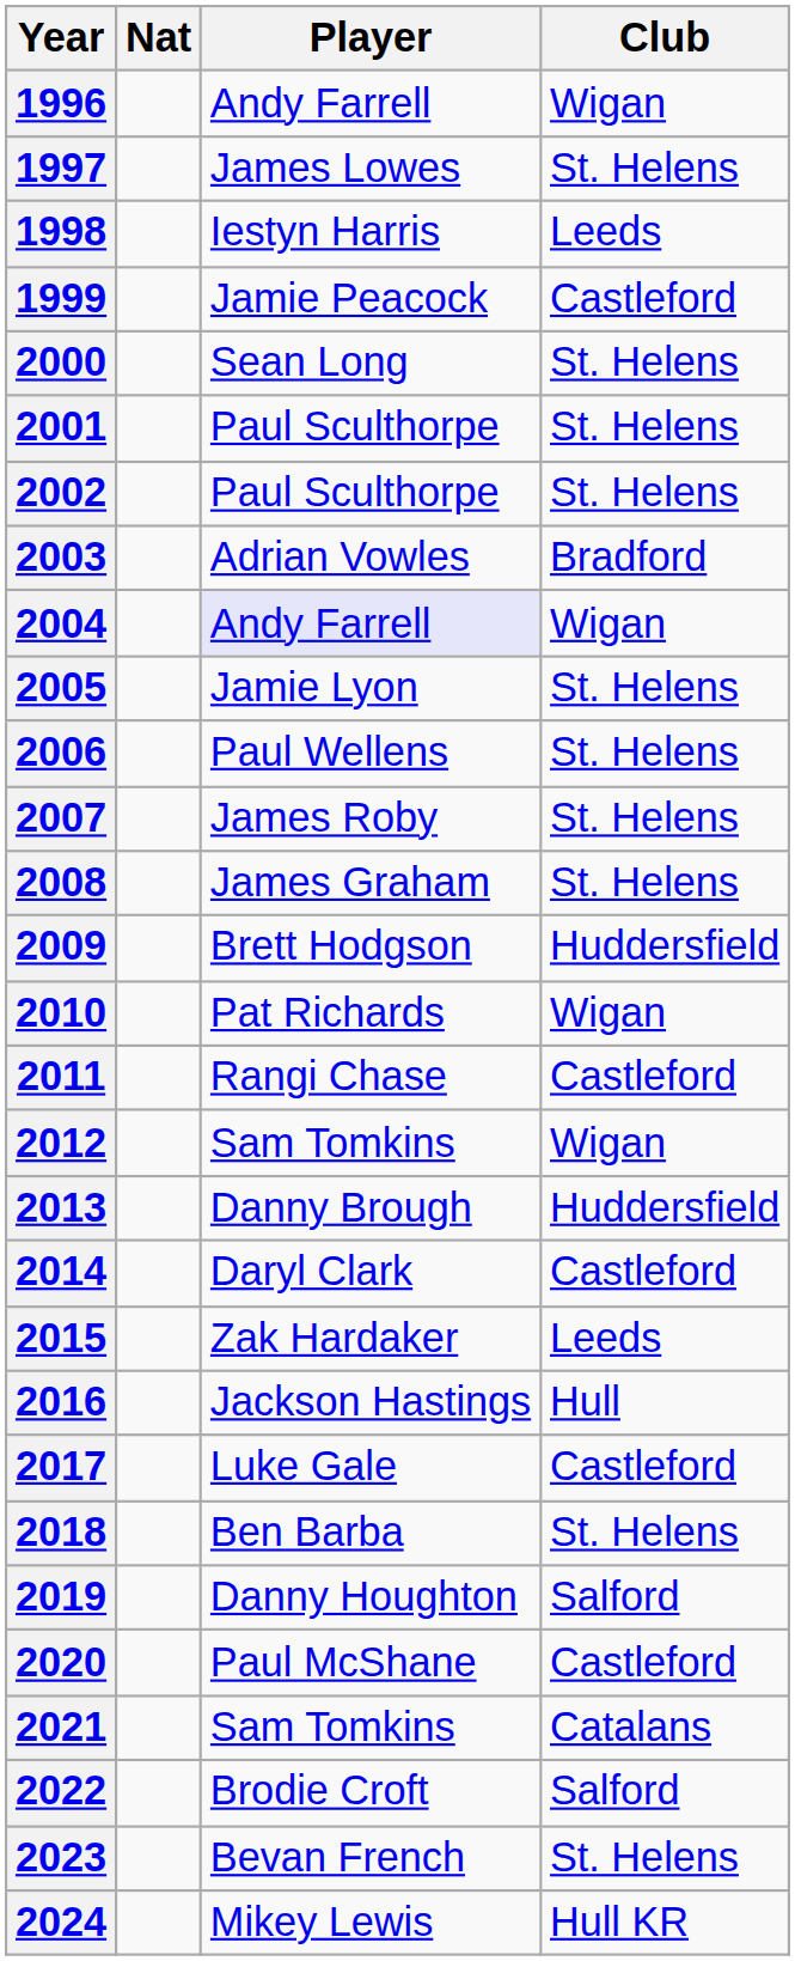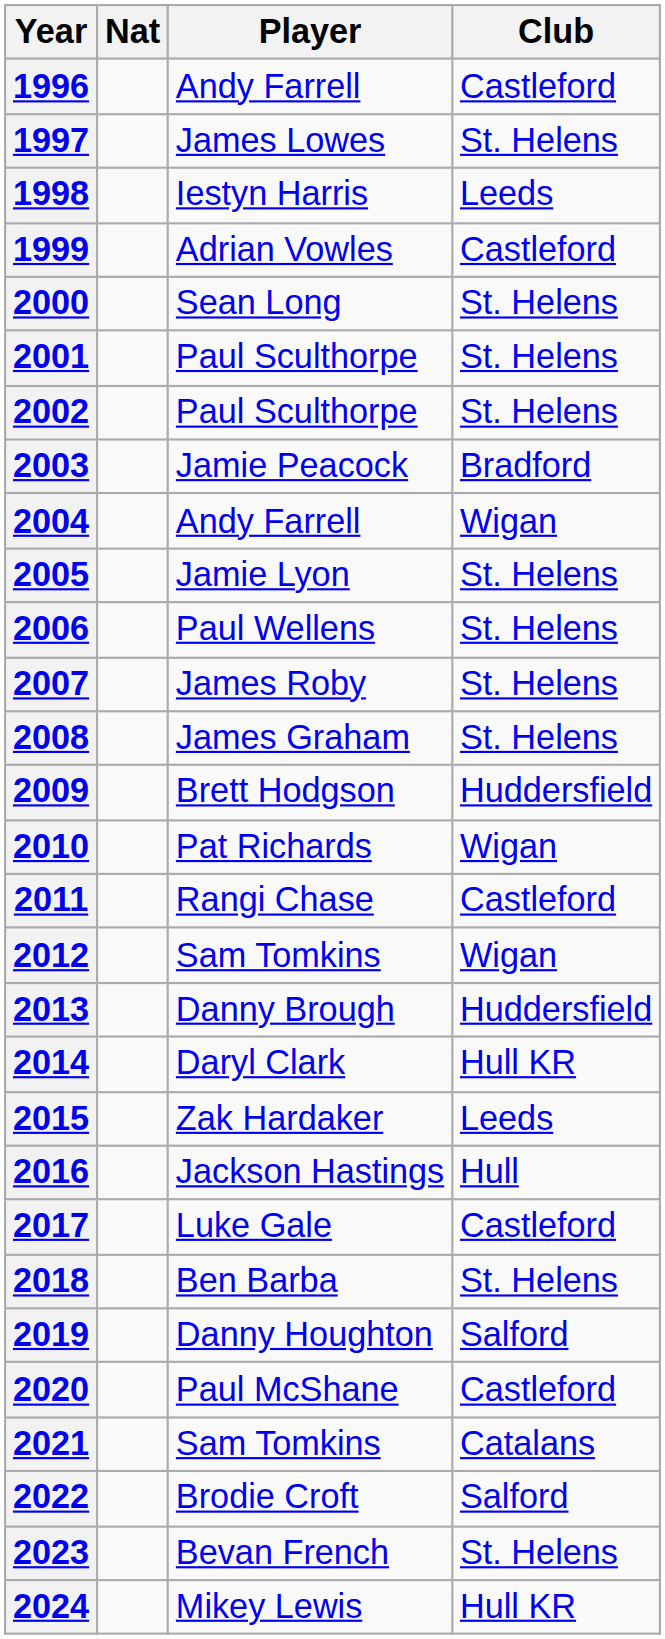 <table class="wikitable sortable" style="text-align:left;">
 <tr>
 <th>Year</th>
 <th>Nat</th>
 <th>Player</th>
 <th>Club</th>
 </tr>
 <tr>
 <th><a href='#'>1996</a></th>
 <td></td>
 <td><a href='#'>Andy Farrell</a></td>
-<td> <a href='#'>Wigan</a></td>
+<td> <a href='#'>Castleford</a></td>
 </tr>
 <tr>
 <th><a href='#'>1997</a></th>
 <td></td>
 <td><a href='#'>James Lowes</a></td>
 <td> <a href='#'>St. Helens</a></td>
 </tr>
 <tr>
 <th><a href='#'>1998</a></th>
 <td></td>
 <td><a href='#'>Iestyn Harris</a></td>
 <td> <a href='#'>Leeds</a></td>
 </tr>
 <tr>
 <th><a href='#'>1999</a></th>
 <td></td>
-<td><a href='#'>Jamie Peacock</a></td>
+<td><a href='#'>Adrian Vowles</a></td>
 <td> <a href='#'>Castleford</a></td>
 </tr>
 <tr>
 <th><a href='#'>2000</a></th>
 <td></td>
 <td><a href='#'>Sean Long</a></td>
 <td> <a href='#'>St. Helens</a></td>
 </tr>
 <tr>
 <th><a href='#'>2001</a></th>
 <td></td>
 <td><a href='#'>Paul Sculthorpe</a></td>
 <td> <a href='#'>St. Helens</a></td>
 </tr>
 <tr>
 <th><a href='#'>2002</a></th>
 <td></td>
 <td><a href='#'>Paul Sculthorpe</a></td>
 <td> <a href='#'>St. Helens</a></td>
 </tr>
 <tr>
 <th><a href='#'>2003</a></th>
 <td></td>
-<td><a href='#'>Adrian Vowles</a></td>
+<td><a href='#'>Jamie Peacock</a></td>
 <td> <a href='#'>Bradford</a></td>
 </tr>
 <tr>
 <th><a href='#'>2004</a></th>
 <td></td>
-<td style="background: lavender;"><a href='#'>Andy Farrell</a></td>
+<td><a href='#'>Andy Farrell</a></td>
 <td> <a href='#'>Wigan</a></td>
 </tr>
 <tr>
 <th><a href='#'>2005</a></th>
 <td></td>
 <td><a href='#'>Jamie Lyon</a></td>
 <td> <a href='#'>St. Helens</a></td>
 </tr>
 <tr>
 <th><a href='#'>2006</a></th>
 <td></td>
 <td><a href='#'>Paul Wellens</a></td>
 <td> <a href='#'>St. Helens</a></td>
 </tr>
 <tr>
 <th><a href='#'>2007</a></th>
 <td></td>
 <td><a href='#'>James Roby</a></td>
 <td> <a href='#'>St. Helens</a></td>
 </tr>
 <tr>
 <th><a href='#'>2008</a></th>
 <td></td>
 <td><a href='#'>James Graham</a></td>
 <td> <a href='#'>St. Helens</a></td>
 </tr>
 <tr>
 <th><a href='#'>2009</a></th>
 <td></td>
 <td><a href='#'>Brett Hodgson</a></td>
 <td> <a href='#'>Huddersfield</a></td>
 </tr>
 <tr>
 <th><a href='#'>2010</a></th>
 <td></td>
 <td><a href='#'>Pat Richards</a></td>
 <td> <a href='#'>Wigan</a></td>
 </tr>
 <tr>
 <th><a href='#'>2011</a></th>
 <td></td>
 <td><a href='#'>Rangi Chase</a></td>
 <td> <a href='#'>Castleford</a></td>
 </tr>
 <tr>
 <th><a href='#'>2012</a></th>
 <td></td>
 <td><a href='#'>Sam Tomkins</a></td>
 <td> <a href='#'>Wigan</a></td>
 </tr>
 <tr>
 <th><a href='#'>2013</a></th>
 <td></td>
 <td><a href='#'>Danny Brough</a></td>
 <td> <a href='#'>Huddersfield</a></td>
 </tr>
 <tr>
 <th><a href='#'>2014</a></th>
 <td></td>
 <td><a href='#'>Daryl Clark</a></td>
-<td> <a href='#'>Castleford</a></td>
+<td> <a href='#'>Hull KR</a></td>
 </tr>
 <tr>
 <th><a href='#'>2015</a></th>
 <td></td>
 <td><a href='#'>Zak Hardaker</a></td>
 <td> <a href='#'>Leeds</a></td>
 </tr>
 <tr>
 <th><a href='#'>2016</a></th>
 <td></td>
 <td><a href='#'>Jackson Hastings</a></td>
 <td> <a href='#'>Hull</a></td>
 </tr>
 <tr>
 <th><a href='#'>2017</a></th>
 <td></td>
 <td><a href='#'>Luke Gale</a></td>
 <td> <a href='#'>Castleford</a></td>
 </tr>
 <tr>
 <th><a href='#'>2018</a></th>
 <td></td>
 <td><a href='#'>Ben Barba</a></td>
 <td> <a href='#'>St. Helens</a></td>
 </tr>
 <tr>
 <th><a href='#'>2019</a></th>
 <td></td>
 <td><a href='#'>Danny Houghton</a></td>
 <td> <a href='#'>Salford</a></td>
 </tr>
 <tr>
 <th><a href='#'>2020</a></th>
 <td></td>
 <td><a href='#'>Paul McShane</a></td>
 <td> <a href='#'>Castleford</a></td>
 </tr>
 <tr>
 <th><a href='#'>2021</a></th>
 <td></td>
 <td><a href='#'>Sam Tomkins</a></td>
 <td> <a href='#'>Catalans</a></td>
 </tr>
 <tr>
 <th><a href='#'>2022</a></th>
 <td></td>
 <td><a href='#'>Brodie Croft</a></td>
 <td> <a href='#'>Salford</a></td>
 </tr>
 <tr>
 <th><a href='#'>2023</a></th>
 <td></td>
 <td><a href='#'>Bevan French</a></td>
 <td> <a href='#'>St. Helens</a></td>
 </tr>
 <tr>
 <th><a href='#'>2024</a></th>
 <td></td>
 <td><a href='#'>Mikey Lewis</a></td>
 <td> <a href='#'>Hull KR</a></td>
 </tr>
 </table>
